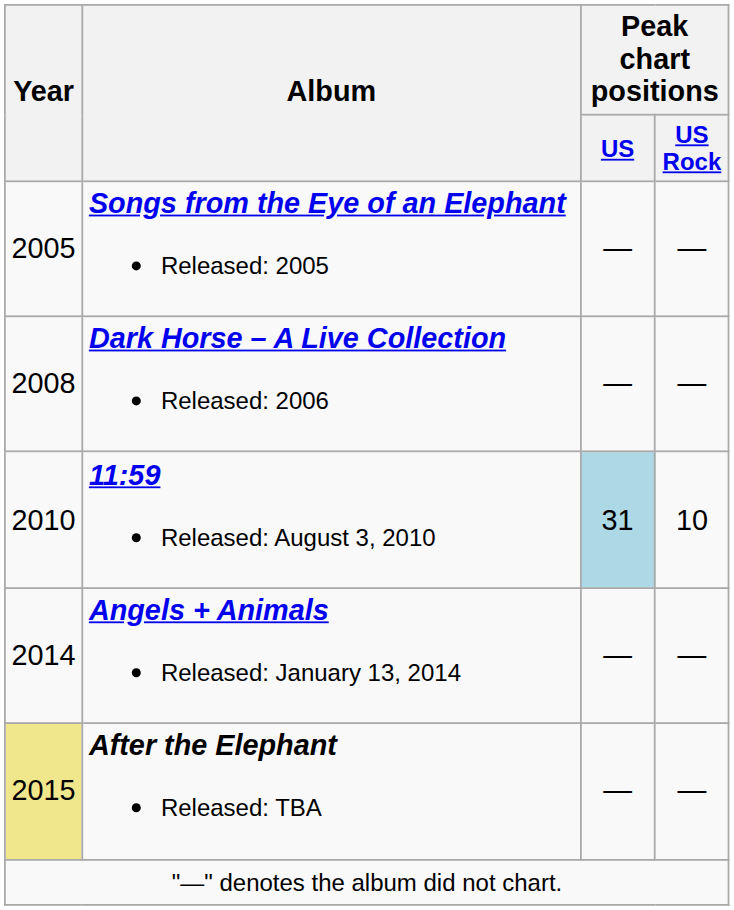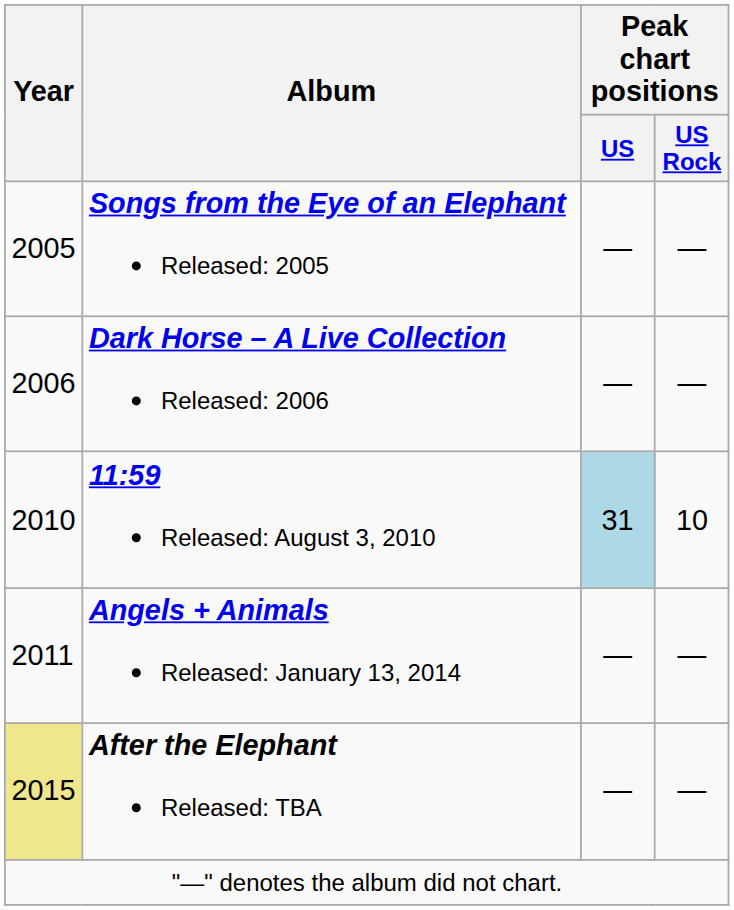 <table class="wikitable">
 <tr>
 <th rowspan="2">Year</th>
 <th rowspan="2">Album</th>
 <th colspan="2">Peak chart positions</th>
 </tr>
 <tr style="font-size:smaller;">
 <th width="35"><a href='#'>US</a><br></th>
 <th width="35"><a href='#'>US Rock</a></th>
 </tr>
 <tr>
 <td>2005</td>
 <td><strong><em><a href='#'>Songs from the Eye of an Elephant</a></em></strong> <br><ul><li><small>Released: 2005</small></li></ul></td>
 <td align="center">—</td>
 <td align="center">—</td>
 </tr>
 <tr>
-<td>2008</td>
+<td>2006</td>
 <td><strong><em><a href='#'>Dark Horse – A Live Collection</a></em></strong><br><ul><li><small>Released: 2006</small></li></ul></td>
 <td align="center">—</td>
 <td align="center">—</td>
 </tr>
 <tr>
 <td>2010</td>
 <td><strong><em><a href='#'>11:59</a></em></strong><br><ul><li><small>Released: August 3, 2010</small></li></ul></td>
 <td align="center" style="background: lightblue;">31</td>
 <td align="center">10</td>
 </tr>
 <tr>
-<td>2014</td>
+<td>2011</td>
 <td><strong><em><a href='#'>Angels + Animals</a></em></strong><br><ul><li><small>Released: January 13, 2014</small></li></ul></td>
 <td align="center">—</td>
 <td align="center">—</td>
 </tr>
 <tr>
 <td style="background: khaki;">2015</td>
 <td><strong><em>After the Elephant</em></strong><br><ul><li><small>Released: TBA</small></li></ul></td>
 <td align="center">—</td>
 <td align="center">—</td>
 </tr>
 <tr>
 <td align="center" colspan="8"><small>"—" denotes the album did not chart.</small></td>
 </tr>
 </table>
